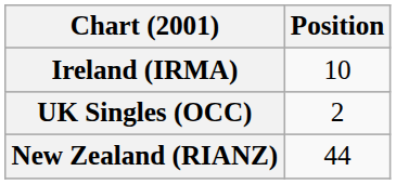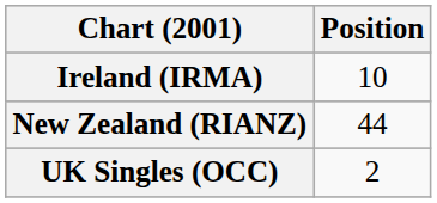 <table class="wikitable sortable plainrowheaders" style="text-align:center">
 <tr>
 <th>Chart (2001)</th>
 <th>Position</th>
 </tr>
 <tr>
 <th scope="row">Ireland (IRMA)</th>
 <td>10</td>
 </tr>
 <tr>
+<th scope="row">New Zealand (RIANZ)</th>
+<td>44</td>
+</tr>
+<tr>
 <th scope="row">UK Singles (OCC)</th>
 <td>2</td>
 </tr>
-<tr>
-<th scope="row">New Zealand (RIANZ)</th>
-<td>44</td>
-</tr>
 </table>
